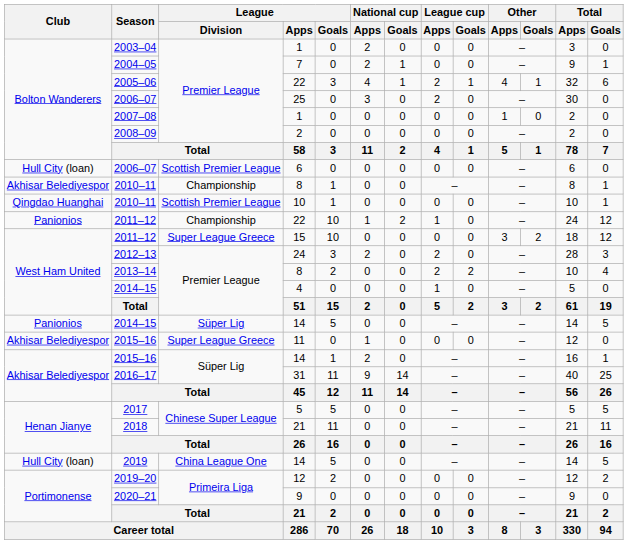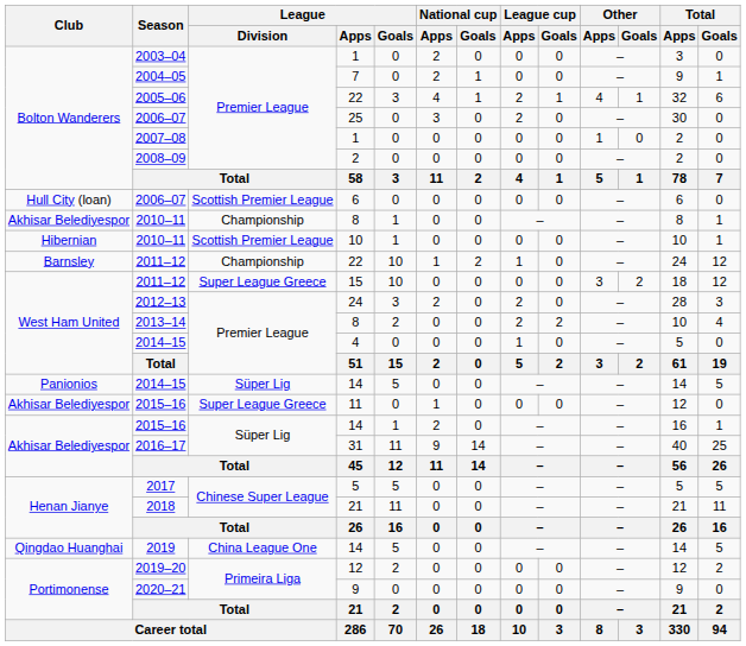 <table class="wikitable" style="text-align:center">
 <tr>
 <th rowspan=2>Club</th>
 <th rowspan=2>Season</th>
 <th colspan=3>League</th>
 <th colspan=2>National cup</th>
 <th colspan=2>League cup</th>
 <th colspan=2>Other</th>
 <th colspan=2>Total</th>
 </tr>
 <tr>
 <th>Division</th>
 <th>Apps</th>
 <th>Goals</th>
 <th>Apps</th>
 <th>Goals</th>
 <th>Apps</th>
 <th>Goals</th>
 <th>Apps</th>
 <th>Goals</th>
 <th>Apps</th>
 <th>Goals</th>
 </tr>
 <tr>
 <td rowspan=7><a href='#'>Bolton Wanderers</a></td>
 <td><a href='#'>2003–04</a></td>
 <td rowspan=6><a href='#'>Premier League</a></td>
 <td>1</td>
 <td>0</td>
 <td>2</td>
 <td>0</td>
 <td>0</td>
 <td>0</td>
 <td colspan="2">–</td>
 <td>3</td>
 <td>0</td>
 </tr>
 <tr>
 <td><a href='#'>2004–05</a></td>
 <td>7</td>
 <td>0</td>
 <td>2</td>
 <td>1</td>
 <td>0</td>
 <td>0</td>
 <td colspan="2">–</td>
 <td>9</td>
 <td>1</td>
 </tr>
 <tr>
 <td><a href='#'>2005–06</a></td>
 <td>22</td>
 <td>3</td>
 <td>4</td>
 <td>1</td>
 <td>2</td>
 <td>1</td>
 <td>4</td>
 <td>1</td>
 <td>32</td>
 <td>6</td>
 </tr>
 <tr>
 <td><a href='#'>2006–07</a></td>
 <td>25</td>
 <td>0</td>
 <td>3</td>
 <td>0</td>
 <td>2</td>
 <td>0</td>
 <td colspan="2">–</td>
 <td>30</td>
 <td>0</td>
 </tr>
 <tr>
 <td><a href='#'>2007–08</a></td>
 <td>1</td>
 <td>0</td>
 <td>0</td>
 <td>0</td>
 <td>0</td>
 <td>0</td>
 <td>1</td>
 <td>0</td>
 <td>2</td>
 <td>0</td>
 </tr>
 <tr>
 <td><a href='#'>2008–09</a></td>
 <td>2</td>
 <td>0</td>
 <td>0</td>
 <td>0</td>
 <td>0</td>
 <td>0</td>
 <td colspan="2">–</td>
 <td>2</td>
 <td>0</td>
 </tr>
 <tr>
 <th colspan="2">Total</th>
 <th>58</th>
 <th>3</th>
 <th>11</th>
 <th>2</th>
 <th>4</th>
 <th>1</th>
 <th>5</th>
 <th>1</th>
 <th>78</th>
 <th>7</th>
 </tr>
 <tr>
 <td><a href='#'>Hull City</a> (loan)</td>
 <td><a href='#'>2006–07</a></td>
 <td><a href='#'>Scottish Premier League</a></td>
 <td>6</td>
 <td>0</td>
 <td>0</td>
 <td>0</td>
 <td>0</td>
 <td>0</td>
 <td colspan="2">–</td>
 <td>6</td>
 <td>0</td>
 </tr>
 <tr>
 <td><a href='#'>Akhisar Belediyespor</a></td>
 <td><a href='#'>2010–11</a></td>
 <td>Championship</td>
 <td>8</td>
 <td>1</td>
 <td>0</td>
 <td>0</td>
 <td colspan="2">–</td>
 <td colspan="2">–</td>
 <td>8</td>
 <td>1</td>
 </tr>
 <tr>
-<td><a href='#'>Qingdao Huanghai</a></td>
+<td><a href='#'>Hibernian</a></td>
 <td><a href='#'>2010–11</a></td>
 <td><a href='#'>Scottish Premier League</a></td>
 <td>10</td>
 <td>1</td>
 <td>0</td>
 <td>0</td>
 <td>0</td>
 <td>0</td>
 <td colspan="2">–</td>
 <td>10</td>
 <td>1</td>
 </tr>
 <tr>
-<td><a href='#'>Panionios</a></td>
+<td><a href='#'>Barnsley</a></td>
 <td><a href='#'>2011–12</a></td>
 <td>Championship</td>
 <td>22</td>
 <td>10</td>
 <td>1</td>
 <td>2</td>
 <td>1</td>
 <td>0</td>
 <td colspan="2">–</td>
 <td>24</td>
 <td>12</td>
 </tr>
 <tr>
 <td rowspan=5><a href='#'>West Ham United</a></td>
 <td><a href='#'>2011–12</a></td>
 <td><a href='#'>Super League Greece</a></td>
 <td>15</td>
 <td>10</td>
 <td>0</td>
 <td>0</td>
 <td>0</td>
 <td>0</td>
 <td>3</td>
 <td>2</td>
 <td>18</td>
 <td>12</td>
 </tr>
 <tr>
 <td><a href='#'>2012–13</a></td>
 <td rowspan=4>Premier League</td>
 <td>24</td>
 <td>3</td>
 <td>2</td>
 <td>0</td>
 <td>2</td>
 <td>0</td>
 <td colspan="2">–</td>
 <td>28</td>
 <td>3</td>
 </tr>
 <tr>
 <td><a href='#'>2013–14</a></td>
 <td>8</td>
 <td>2</td>
 <td>0</td>
 <td>0</td>
 <td>2</td>
 <td>2</td>
 <td colspan="2">–</td>
 <td>10</td>
 <td>4</td>
 </tr>
 <tr>
 <td><a href='#'>2014–15</a></td>
 <td>4</td>
 <td>0</td>
 <td>0</td>
 <td>0</td>
 <td>1</td>
 <td>0</td>
 <td colspan="2">–</td>
 <td>5</td>
 <td>0</td>
 </tr>
 <tr>
 <th>Total</th>
 <th>51</th>
 <th>15</th>
 <th>2</th>
 <th>0</th>
 <th>5</th>
 <th>2</th>
 <th>3</th>
 <th>2</th>
 <th>61</th>
 <th>19</th>
 </tr>
 <tr>
 <td><a href='#'>Panionios</a></td>
 <td><a href='#'>2014–15</a></td>
 <td><a href='#'>Süper Lig</a></td>
 <td>14</td>
 <td>5</td>
 <td>0</td>
 <td>0</td>
 <td colspan="2">–</td>
 <td colspan="2">–</td>
 <td>14</td>
 <td>5</td>
 </tr>
 <tr>
 <td><a href='#'>Akhisar Belediyespor</a></td>
 <td><a href='#'>2015–16</a></td>
 <td><a href='#'>Super League Greece</a></td>
 <td>11</td>
 <td>0</td>
 <td>1</td>
 <td>0</td>
 <td>0</td>
 <td>0</td>
 <td colspan="2">–</td>
 <td>12</td>
 <td>0</td>
 </tr>
 <tr>
 <td rowspan="3"><a href='#'>Akhisar Belediyespor</a></td>
 <td><a href='#'>2015–16</a></td>
 <td rowspan="2">Süper Lig</td>
 <td>14</td>
 <td>1</td>
 <td>2</td>
 <td>0</td>
 <td colspan="2">–</td>
 <td colspan="2">–</td>
 <td>16</td>
 <td>1</td>
 </tr>
 <tr>
 <td><a href='#'>2016–17</a></td>
 <td>31</td>
 <td>11</td>
 <td>9</td>
 <td>14</td>
 <td colspan="2">–</td>
 <td colspan="2">–</td>
 <td>40</td>
 <td>25</td>
 </tr>
 <tr>
 <th colspan="2">Total</th>
 <th>45</th>
 <th>12</th>
 <th>11</th>
 <th>14</th>
 <th colspan="2">–</th>
 <th colspan="2">–</th>
 <th>56</th>
 <th>26</th>
 </tr>
 <tr>
 <td rowspan=3><a href='#'>Henan Jianye</a></td>
 <td><a href='#'>2017</a></td>
 <td rowspan="2"><a href='#'>Chinese Super League</a></td>
 <td>5</td>
 <td>5</td>
 <td>0</td>
 <td>0</td>
 <td colspan="2">–</td>
 <td colspan="2">–</td>
 <td>5</td>
 <td>5</td>
 </tr>
 <tr>
 <td><a href='#'>2018</a></td>
 <td>21</td>
 <td>11</td>
 <td>0</td>
 <td>0</td>
 <td colspan="2">–</td>
 <td colspan="2">–</td>
 <td>21</td>
 <td>11</td>
 </tr>
 <tr>
 <th colspan="2">Total</th>
 <th>26</th>
 <th>16</th>
 <th>0</th>
 <th>0</th>
 <th colspan="2">–</th>
 <th colspan="2">–</th>
 <th>26</th>
 <th>16</th>
 </tr>
 <tr>
-<td><a href='#'>Hull City</a> (loan)</td>
+<td><a href='#'>Qingdao Huanghai</a></td>
 <td><a href='#'>2019</a></td>
 <td><a href='#'>China League One</a></td>
 <td>14</td>
 <td>5</td>
 <td>0</td>
 <td>0</td>
 <td colspan="2">–</td>
 <td colspan="2">–</td>
 <td>14</td>
 <td>5</td>
 </tr>
 <tr>
 <td rowspan="3"><a href='#'>Portimonense</a></td>
 <td><a href='#'>2019–20</a></td>
 <td rowspan="2"><a href='#'>Primeira Liga</a></td>
 <td>12</td>
 <td>2</td>
 <td>0</td>
 <td>0</td>
 <td>0</td>
 <td>0</td>
 <td colspan="2">–</td>
 <td>12</td>
 <td>2</td>
 </tr>
 <tr>
 <td><a href='#'>2020–21</a></td>
 <td>9</td>
 <td>0</td>
 <td>0</td>
 <td>0</td>
 <td>0</td>
 <td>0</td>
 <td colspan="2">–</td>
 <td>9</td>
 <td>0</td>
 </tr>
 <tr>
 <th colspan="2">Total</th>
 <th>21</th>
 <th>2</th>
 <th>0</th>
 <th>0</th>
 <th>0</th>
 <th>0</th>
 <th colspan="2">–</th>
 <th>21</th>
 <th>2</th>
 </tr>
 <tr>
 <th colspan="3">Career total</th>
 <th>286</th>
 <th>70</th>
 <th>26</th>
 <th>18</th>
 <th>10</th>
 <th>3</th>
 <th>8</th>
 <th>3</th>
 <th>330</th>
 <th>94</th>
 </tr>
 </table>
